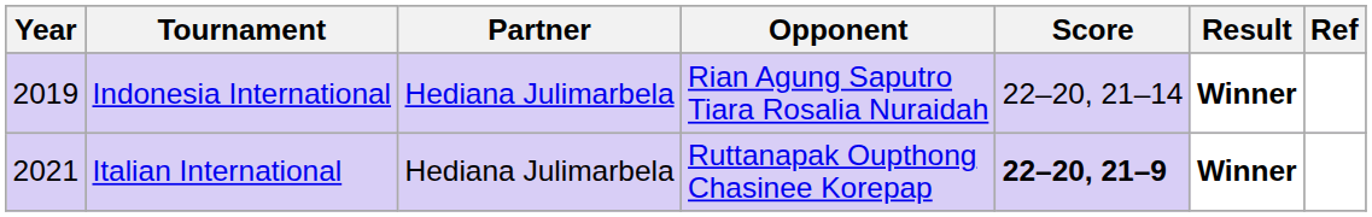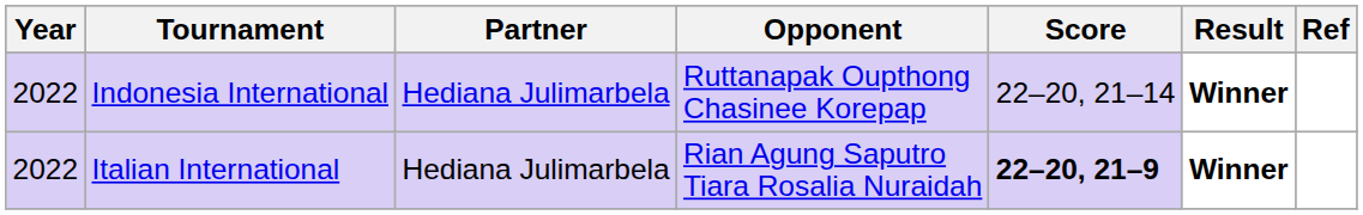 <table class="sortable wikitable" style="font-size: 90%;">
 <tr>
 <th>Year</th>
 <th>Tournament</th>
 <th>Partner</th>
 <th>Opponent</th>
 <th>Score</th>
 <th>Result</th>
 <th>Ref</th>
 </tr>
 <tr style="background:#D8CEF6">
-<td align="center">2019</td>
+<td align="center">2022</td>
 <td align="left"><a href='#'>Indonesia International</a></td>
 <td align="left"> <a href='#'>Hediana Julimarbela</a></td>
-<td align="left"> <a href='#'>Rian Agung Saputro</a><br> <a href='#'>Tiara Rosalia Nuraidah</a></td>
+<td align="left"> <a href='#'>Ruttanapak Oupthong</a><br> <a href='#'>Chasinee Korepap</a></td>
 <td align="left">22–20, 21–14</td>
 <td style="text-align:left; background:white"> <strong>Winner</strong></td>
 <td style="text-align:center; background:white"></td>
 </tr>
 <tr style="background:#D8CEF6">
-<td align="center">2021</td>
+<td align="center">2022</td>
 <td align="left"><a href='#'>Italian International</a></td>
 <td align="left"> Hediana Julimarbela</td>
-<td align="left"> <a href='#'>Ruttanapak Oupthong</a><br> <a href='#'>Chasinee Korepap</a></td>
+<td align="left"> <a href='#'>Rian Agung Saputro</a><br> <a href='#'>Tiara Rosalia Nuraidah</a></td>
 <td align="left"><strong>22–20, 21–9</strong></td>
 <td style="text-align:left; background:white"> <strong>Winner</strong></td>
 <td style="text-align:center; background:white"></td>
 </tr>
 </table>
